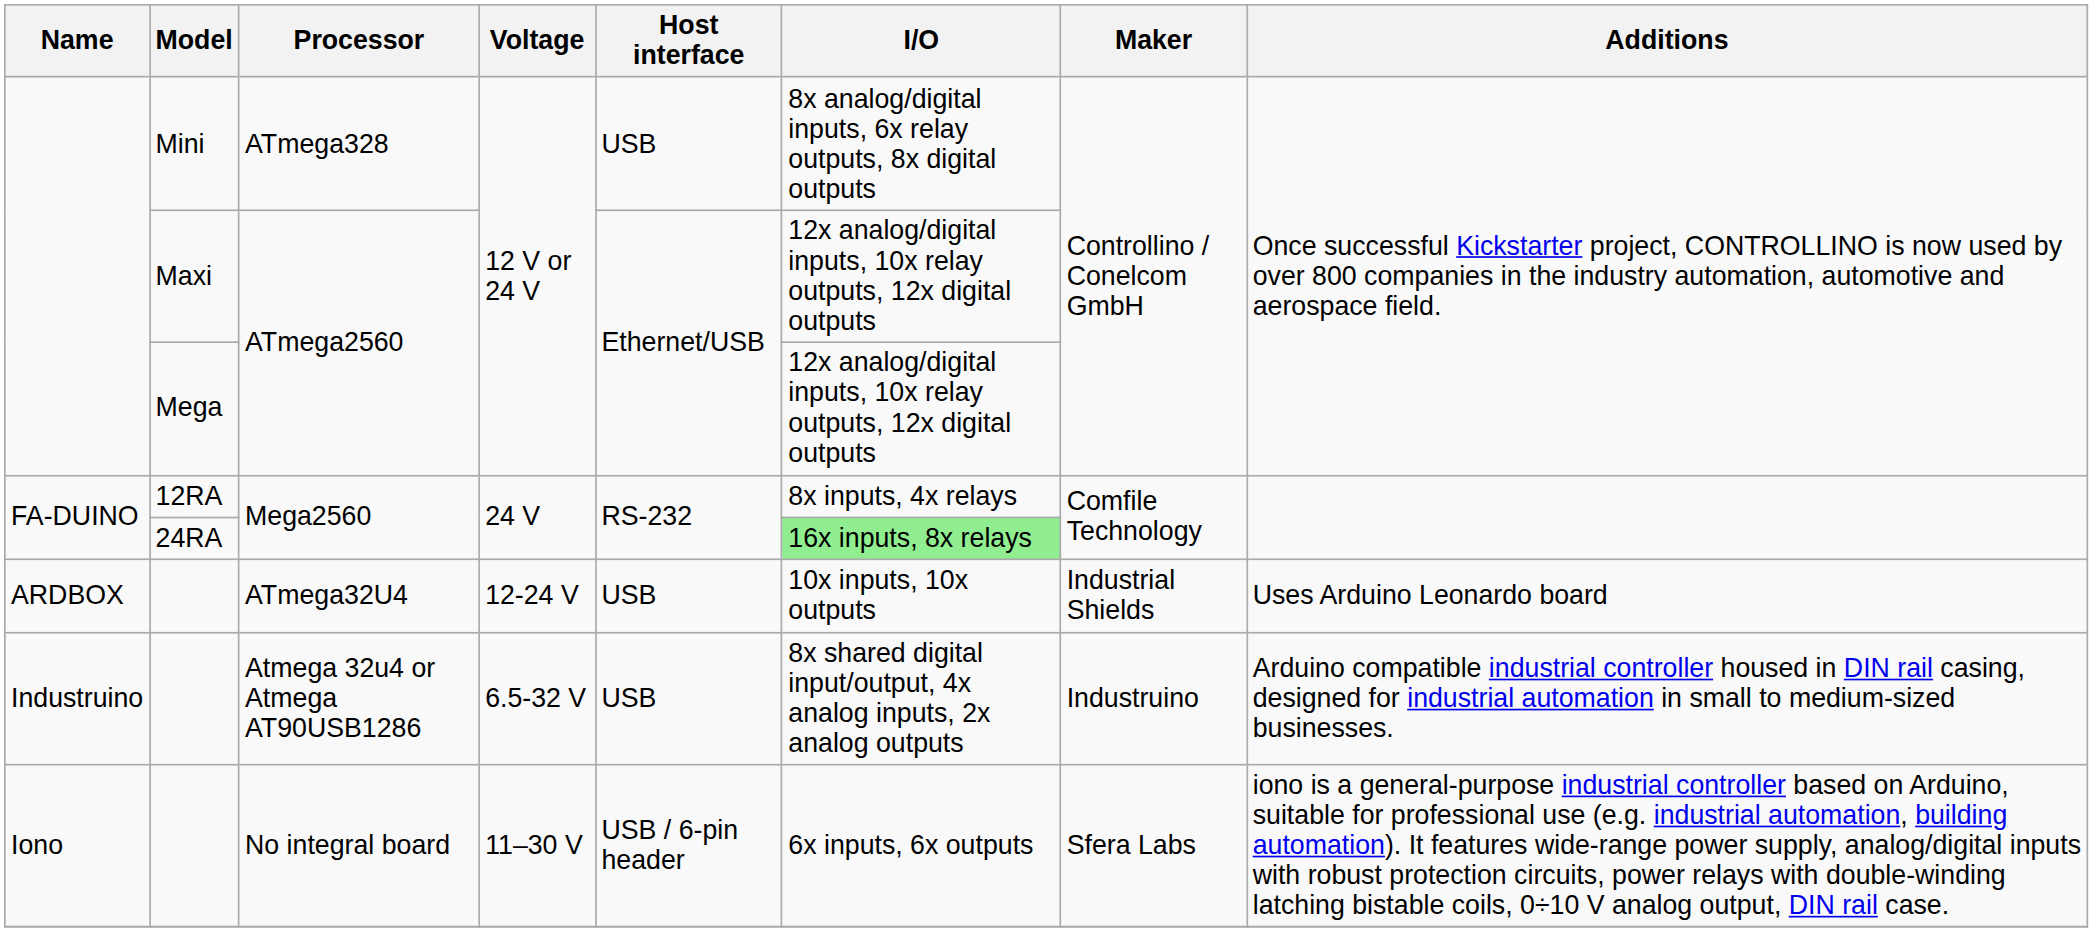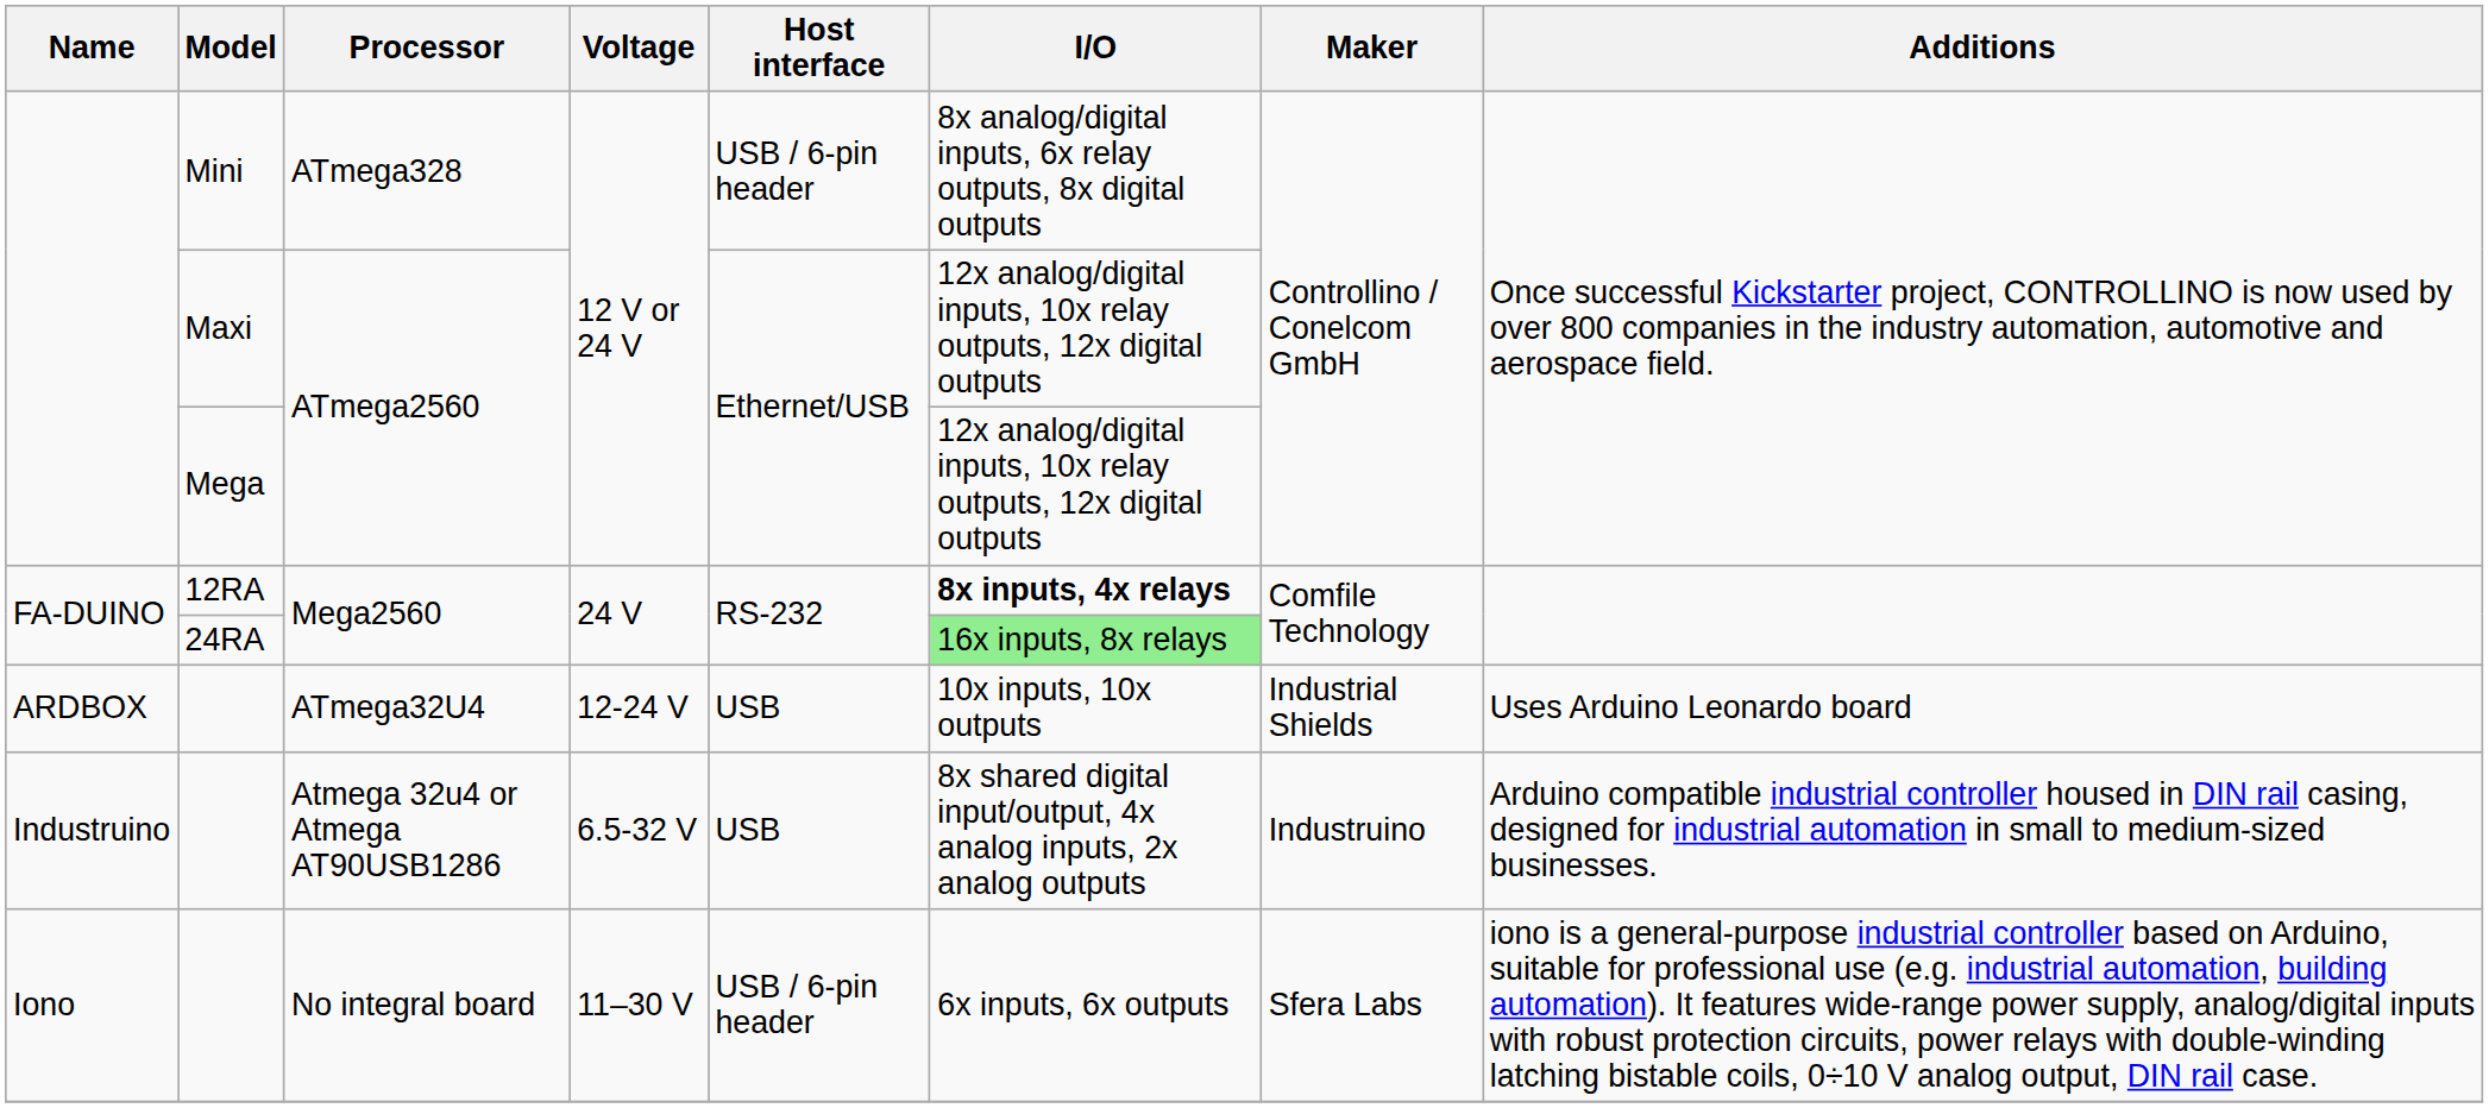 <table class="wikitable sortable">
 <tr>
 <th>Name</th>
 <th>Model</th>
 <th>Processor</th>
 <th>Voltage</th>
 <th>Host interface</th>
 <th>I/O</th>
 <th>Maker</th>
 <th>Additions</th>
 </tr>
 <tr>
 <td rowspan="3"></td>
 <td>Mini</td>
 <td>ATmega328</td>
 <td rowspan="3">12 V or 24 V</td>
-<td>USB</td>
+<td>USB / 6-pin header</td>
 <td>8x analog/digital inputs, 6x relay outputs, 8x digital outputs</td>
 <td rowspan="3">Controllino / Conelcom GmbH</td>
 <td rowspan="3">Once successful <a href='#'>Kickstarter</a> project, CONTROLLINO is now used by over 800 companies in the industry automation, automotive and aerospace field. </td>
 </tr>
 <tr>
 <td>Maxi</td>
 <td rowspan="2">ATmega2560</td>
 <td rowspan="2">Ethernet/USB</td>
 <td>12x analog/digital inputs, 10x relay outputs, 12x digital outputs</td>
 </tr>
 <tr>
 <td>Mega</td>
 <td>12x analog/digital inputs, 10x relay outputs, 12x digital outputs</td>
 </tr>
 <tr>
 <td rowspan="2">FA-DUINO</td>
 <td>12RA</td>
 <td rowspan="2">Mega2560</td>
 <td rowspan="2">24 V</td>
 <td rowspan="2">RS-232</td>
-<td>8x inputs, 4x relays</td>
+<td><strong>8x inputs, 4x relays</strong></td>
 <td rowspan="2">Comfile Technology</td>
 <td rowspan="2"></td>
 </tr>
 <tr>
 <td>24RA</td>
 <td style="background: lightgreen;">16x inputs, 8x relays</td>
 </tr>
 <tr>
 <td>ARDBOX</td>
 <td></td>
 <td>ATmega32U4</td>
 <td>12-24 V</td>
 <td>USB</td>
 <td>10x inputs, 10x outputs</td>
 <td>Industrial Shields</td>
 <td>Uses Arduino Leonardo board</td>
 </tr>
 <tr>
 <td>Industruino</td>
 <td></td>
 <td>Atmega 32u4 or Atmega AT90USB1286</td>
 <td>6.5-32 V</td>
 <td>USB</td>
 <td>8x shared digital input/output, 4x analog inputs, 2x analog outputs</td>
 <td>Industruino</td>
 <td>Arduino compatible <a href='#'>industrial controller</a> housed in <a href='#'>DIN rail</a> casing, designed for <a href='#'>industrial automation</a> in small to medium-sized businesses.</td>
 </tr>
 <tr>
 <td>Iono</td>
 <td></td>
 <td>No integral board</td>
 <td>11–30 V</td>
 <td>USB / 6-pin header</td>
 <td>6x inputs, 6x outputs</td>
 <td>Sfera Labs</td>
 <td>iono is a general-purpose <a href='#'>industrial controller</a> based on Arduino, suitable for professional use (e.g. <a href='#'>industrial automation</a>, <a href='#'>building automation</a>). It features wide-range power supply, analog/digital inputs with robust protection circuits, power relays with double-winding latching bistable coils, 0÷10 V analog output, <a href='#'>DIN rail</a> case.</td>
 </tr>
 <tr>
 </tr>
 </table>
